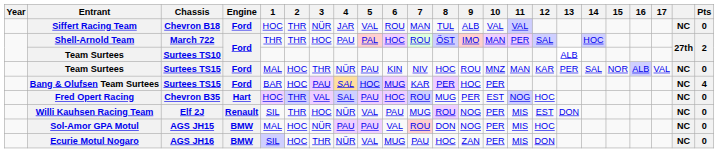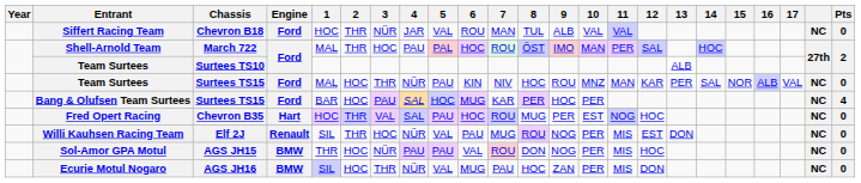 <table class="wikitable" style="text-align:center; font-size:90%">
 <tr>
 <th>Year</th>
 <th>Entrant</th>
 <th>Chassis</th>
 <th>Engine</th>
 <th>1</th>
 <th>2</th>
 <th>3</th>
 <th>4</th>
 <th>5</th>
 <th>6</th>
 <th>7</th>
 <th>8</th>
 <th>9</th>
 <th>10</th>
 <th>11</th>
 <th>12</th>
 <th>13</th>
 <th>14</th>
 <th>15</th>
 <th>16</th>
 <th>17</th>
 <th></th>
 <th>Pts</th>
 </tr>
 <tr>
 <td></td>
 <th><a href='#'>Siffert Racing Team</a></th>
 <th><a href='#'>Chevron B18</a></th>
 <th><a href='#'>Ford</a></th>
 <td><a href='#'>HOC</a></td>
 <td><a href='#'>THR</a></td>
 <td><a href='#'>NÜR</a></td>
 <td><a href='#'>JAR</a></td>
 <td><a href='#'>VAL</a></td>
 <td><a href='#'>ROU</a></td>
 <td><a href='#'>MAN</a></td>
 <td><a href='#'>TUL</a></td>
 <td><a href='#'>ALB</a></td>
 <td><a href='#'>VAL</a></td>
 <td style="background:#CFCFFF;"><a href='#'>VAL</a><br></td>
 <td></td>
 <td></td>
 <td></td>
 <td></td>
 <td></td>
 <td></td>
 <th>NC</th>
 <th>0</th>
 </tr>
 <tr>
 <td rowspan=2></td>
 <th><a href='#'>Shell-Arnold Team</a></th>
 <th><a href='#'>March 722</a></th>
 <th rowspan=2><a href='#'>Ford</a></th>
-<td><a href='#'>THR</a></td>
+<td><a href='#'>MAL</a></td>
 <td><a href='#'>THR</a></td>
 <td><a href='#'>HOC</a></td>
 <td><a href='#'>PAU</a></td>
 <td style="background:#FFCFCF;"><a href='#'>PAL</a><br><small></small></td>
 <td style="background:#EFCFFF;"><a href='#'>HOC</a><br></td>
 <td style="background:#DFFFDF;"><a href='#'>ROU</a><br><small></small></td>
 <td style="background:#CFCFFF;"><a href='#'>ÖST</a><br></td>
 <td style="background:#FFCFCF;"><a href='#'>IMO</a><br></td>
 <td style="background:#EFCFFF;"><a href='#'>MAN</a><br></td>
 <td style="background:#EFCFFF;"><a href='#'>PER</a><br></td>
 <td style="background:#CFCFFF;"><a href='#'>SAL</a><br></td>
 <td></td>
 <td style="background:#CFCFFF;"><a href='#'>HOC</a><br></td>
 <td></td>
 <td></td>
 <td></td>
 <th rowspan=2>27th</th>
 <th rowspan=2>2</th>
 </tr>
 <tr>
 <th>Team Surtees</th>
 <th><a href='#'>Surtees TS10</a></th>
 <td></td>
 <td></td>
 <td></td>
 <td></td>
 <td></td>
 <td></td>
 <td></td>
 <td></td>
 <td></td>
 <td></td>
 <td></td>
 <td></td>
 <td style="background:#FFFFFF;"><a href='#'>ALB</a><br></td>
 <td></td>
 <td></td>
 <td></td>
 <td></td>
 </tr>
 <tr>
 <td></td>
 <th>Team Surtees</th>
 <th><a href='#'>Surtees TS15</a></th>
 <th><a href='#'>Ford</a></th>
 <td><a href='#'>MAL</a></td>
 <td><a href='#'>HOC</a></td>
 <td><a href='#'>THR</a></td>
 <td><a href='#'>NÜR</a></td>
 <td><a href='#'>PAU</a></td>
 <td><a href='#'>KIN</a></td>
 <td><a href='#'>NIV</a></td>
 <td><a href='#'>HOC</a></td>
 <td style="background:#FFFFFF;"><a href='#'>ROU</a><br></td>
 <td><a href='#'>MNZ</a></td>
 <td><a href='#'>MAN</a></td>
 <td><a href='#'>KAR</a></td>
 <td><a href='#'>PER</a></td>
 <td><a href='#'>SAL</a></td>
 <td><a href='#'>NOR</a></td>
 <td style="background:#CFCFFF;"><a href='#'>ALB</a><br></td>
 <td><a href='#'>VAL</a></td>
 <th>NC</th>
 <th>0</th>
 </tr>
 <tr>
 <td></td>
 <th><a href='#'>Bang & Olufsen</a> Team Surtees</th>
 <th><a href='#'>Surtees TS15</a></th>
 <th><a href='#'>Ford</a></th>
 <td><a href='#'>BAR</a></td>
 <td><a href='#'>HOC</a></td>
 <td style="background:#EFCFFF;"><a href='#'>PAU</a><br></td>
 <td style="background:#FFDF9F;"><em><a href='#'>SAL</a></em><br></td>
 <td style="background:#CFCFFF;"><a href='#'>HOC</a><br></td>
 <td style="background:#EFCFFF;"><a href='#'>MUG</a><br></td>
 <td><a href='#'>KAR</a></td>
 <td style="background:#EFCFFF;"><a href='#'>PER</a><br></td>
 <td><a href='#'>HOC</a></td>
 <td><a href='#'>PER</a></td>
 <td></td>
 <td></td>
 <td></td>
 <td></td>
 <td></td>
 <td></td>
 <td></td>
 <th>NC</th>
 <th>4</th>
 </tr>
 <tr>
 <td></td>
 <th><a href='#'>Fred Opert Racing</a></th>
 <th><a href='#'>Chevron B35</a></th>
 <th><a href='#'>Hart</a></th>
 <td style="background:#EFCFFF;"><a href='#'>HOC</a><br></td>
 <td style="background:#CFCFFF;"><a href='#'>THR</a><br></td>
 <td style="background:#EFCFFF;"><a href='#'>VAL</a><br></td>
 <td style="background:#CFCFFF;"><a href='#'>SAL</a><br></td>
 <td style="background:#EFCFFF;"><a href='#'>PAU</a><br></td>
 <td style="background:#EFCFFF;"><a href='#'>HOC</a><br></td>
 <td style="background:#CFCFFF;"><a href='#'>ROU</a><br></td>
 <td><a href='#'>MUG</a></td>
 <td><a href='#'>PER</a></td>
 <td><a href='#'>EST</a></td>
 <td style="background:#CFCFFF;"><a href='#'>NOG</a><br></td>
 <td><a href='#'>HOC</a></td>
 <td></td>
 <td></td>
 <td></td>
 <td></td>
 <td></td>
 <th>NC</th>
 <th>0</th>
 </tr>
 <tr>
 <td></td>
 <th><a href='#'>Willi Kauhsen Racing Team</a></th>
 <th><a href='#'>Elf 2J</a></th>
 <th><a href='#'>Renault</a></th>
 <td><a href='#'>SIL</a></td>
 <td><a href='#'>THR</a></td>
 <td><a href='#'>HOC</a></td>
 <td><a href='#'>NÜR</a></td>
 <td><a href='#'>VAL</a></td>
 <td><a href='#'>PAU</a></td>
 <td><a href='#'>MUG</a></td>
 <td style="background:#EFCFFF;"><a href='#'>ROU</a><br></td>
 <td><a href='#'>NOG</a></td>
 <td><a href='#'>PER</a></td>
 <td><a href='#'>MIS</a></td>
 <td><a href='#'>EST</a></td>
 <td><a href='#'>DON</a></td>
 <td></td>
 <td></td>
 <td></td>
 <td></td>
 <th>NC</th>
 <th>0</th>
 </tr>
 <tr>
 <td></td>
 <th><a href='#'>Sol-Amor GPA Motul</a></th>
 <th><a href='#'>AGS JH15</a></th>
 <th><a href='#'>BMW</a></th>
-<td><a href='#'>MAL</a></td>
+<td><a href='#'>THR</a></td>
 <td><a href='#'>HOC</a></td>
 <td><a href='#'>NÜR</a></td>
 <td style="background:#EFCFFF;"><a href='#'>PAU</a><br></td>
 <td style="background:#EFCFFF;"><a href='#'>PAU</a><br></td>
 <td><a href='#'>VAL</a></td>
 <td style="background:#FFCFCF;"><a href='#'>ROU</a><br></td>
 <td><a href='#'>DON</a></td>
 <td><a href='#'>NOG</a></td>
 <td><a href='#'>PER</a></td>
 <td><a href='#'>MIS</a></td>
 <td><a href='#'>HOC</a></td>
 <td></td>
 <td></td>
 <td></td>
 <td></td>
 <td></td>
 <th>NC</th>
 <th>0</th>
 </tr>
 <tr>
 <td></td>
 <th><a href='#'>Ecurie Motul Nogaro</a></th>
 <th><a href='#'>AGS JH16</a></th>
 <th><a href='#'>BMW</a></th>
 <td style="background:#CFCFFF;"><a href='#'>SIL</a><br></td>
 <td><a href='#'>HOC</a></td>
 <td><a href='#'>THR</a></td>
 <td><a href='#'>NÜR</a></td>
 <td><a href='#'>VAL</a></td>
 <td><a href='#'>MUG</a></td>
 <td><a href='#'>PAU</a></td>
 <td><a href='#'>HOC</a></td>
 <td><a href='#'>ZAN</a></td>
 <td><a href='#'>PER</a></td>
 <td><a href='#'>MIS</a></td>
 <td><a href='#'>DON</a></td>
 <td></td>
 <td></td>
 <td></td>
 <td></td>
 <td></td>
 <th>NC</th>
 <th>0</th>
 </tr>
 </table>
